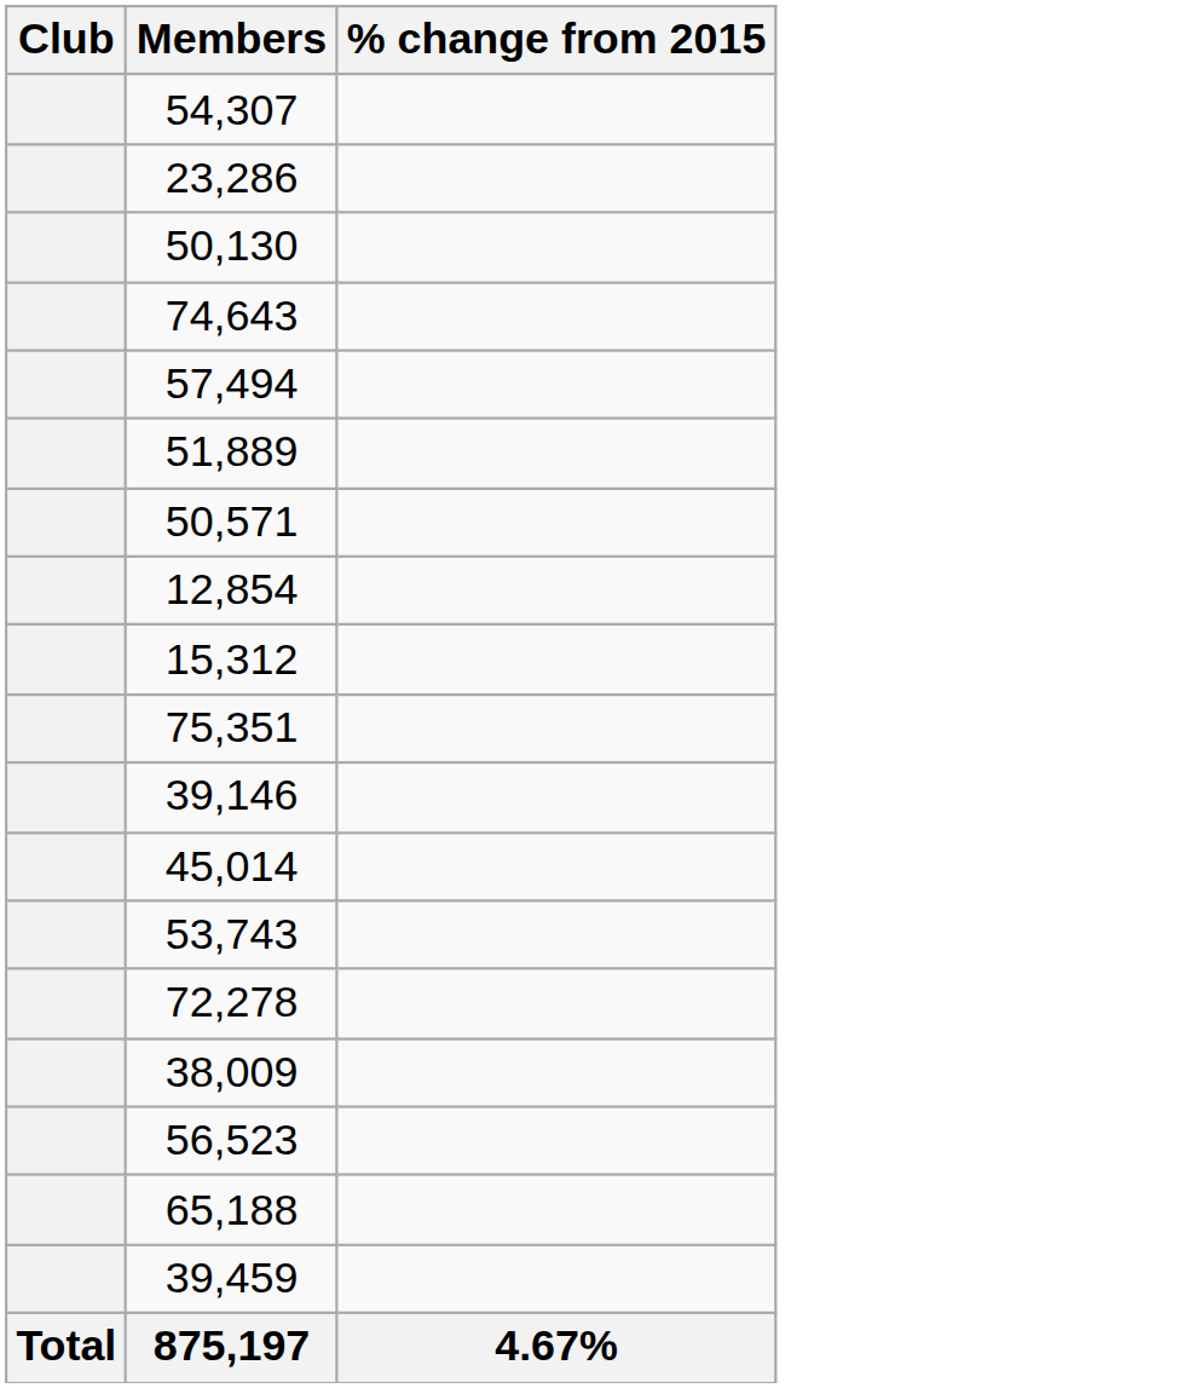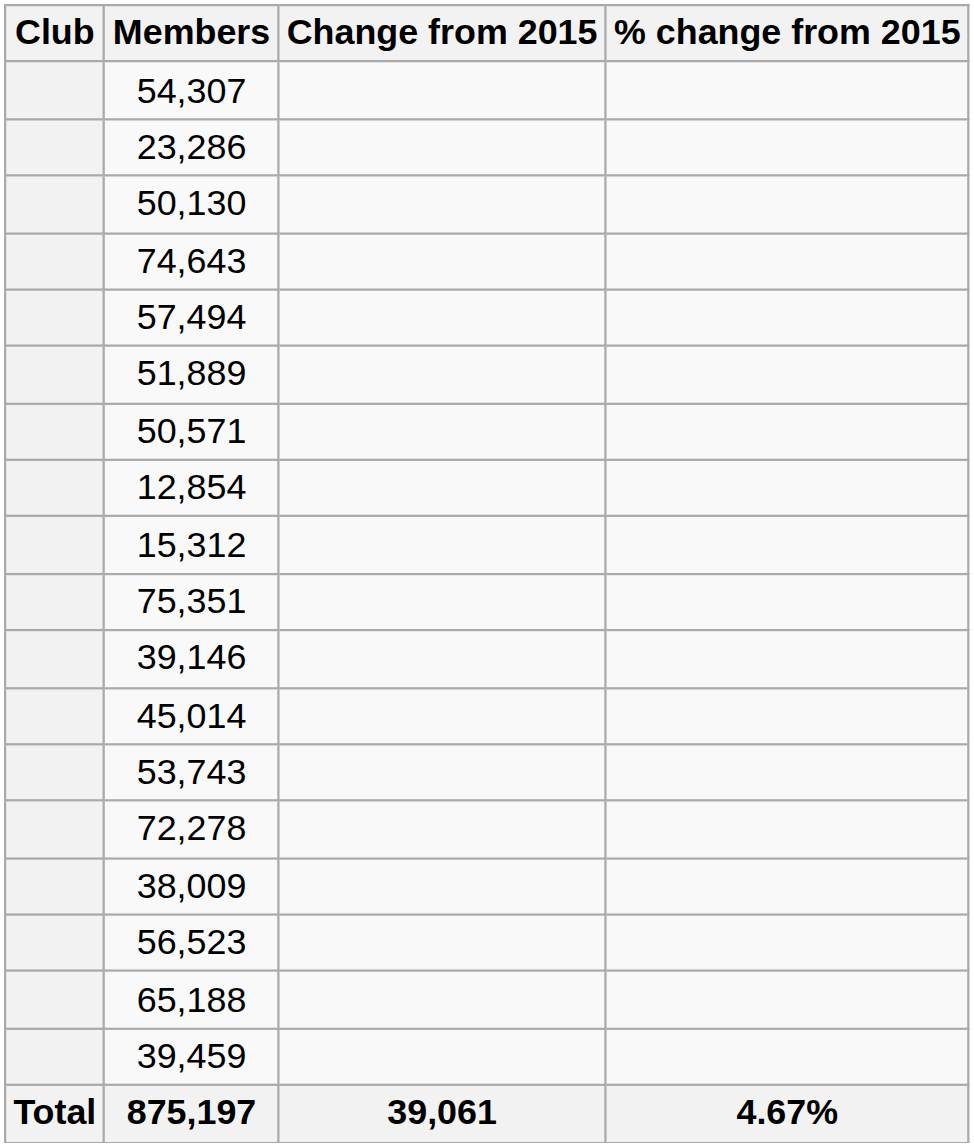 <table class="wikitable plainrowheaders sortable" style="text-align:center;">
 <tr>
 <th>Club</th>
 <th>Members</th>
+<th>Change from 2015</th>
 <th>% change from 2015</th>
 </tr>
 <tr>
 <th scope="row"></th>
 <td>54,307</td>
 <td></td>
+<td></td>
 </tr>
 <tr>
 <th scope="row"></th>
 <td>23,286</td>
+<td></td>
 <td></td>
 </tr>
 <tr>
 <th scope="row"></th>
 <td>50,130</td>
 <td></td>
+<td></td>
 </tr>
 <tr>
 <th scope="row"></th>
 <td>74,643</td>
+<td></td>
 <td></td>
 </tr>
 <tr>
 <th scope="row"></th>
 <td>57,494</td>
 <td></td>
+<td></td>
 </tr>
 <tr>
 <th scope="row"></th>
 <td>51,889</td>
+<td></td>
 <td></td>
 </tr>
 <tr>
 <th scope="row"></th>
 <td>50,571</td>
 <td></td>
+<td></td>
 </tr>
 <tr>
 <th scope="row"></th>
 <td>12,854</td>
+<td></td>
 <td></td>
 </tr>
 <tr>
 <th scope="row"></th>
 <td>15,312</td>
 <td></td>
+<td></td>
 </tr>
 <tr>
 <th scope="row"></th>
 <td>75,351</td>
+<td></td>
 <td></td>
 </tr>
 <tr>
 <th scope="row"></th>
 <td>39,146</td>
 <td></td>
+<td></td>
 </tr>
 <tr>
 <th scope="row"></th>
 <td>45,014</td>
+<td></td>
 <td></td>
 </tr>
 <tr>
 <th scope="row"></th>
 <td>53,743</td>
 <td></td>
+<td></td>
 </tr>
 <tr>
 <th scope="row"></th>
 <td>72,278</td>
+<td></td>
 <td></td>
 </tr>
 <tr>
 <th scope="row"></th>
 <td>38,009</td>
 <td></td>
+<td></td>
 </tr>
 <tr>
 <th scope="row"></th>
 <td>56,523</td>
+<td></td>
 <td></td>
 </tr>
 <tr>
 <th scope="row"></th>
 <td>65,188</td>
 <td></td>
+<td></td>
 </tr>
 <tr>
 <th scope="row"></th>
 <td>39,459</td>
 <td></td>
+<td></td>
 </tr>
 <tr class="sortbottom">
 <th>Total</th>
 <th>875,197</th>
+<th> 39,061</th>
 <th> 4.67%</th>
 </tr>
 </table>
